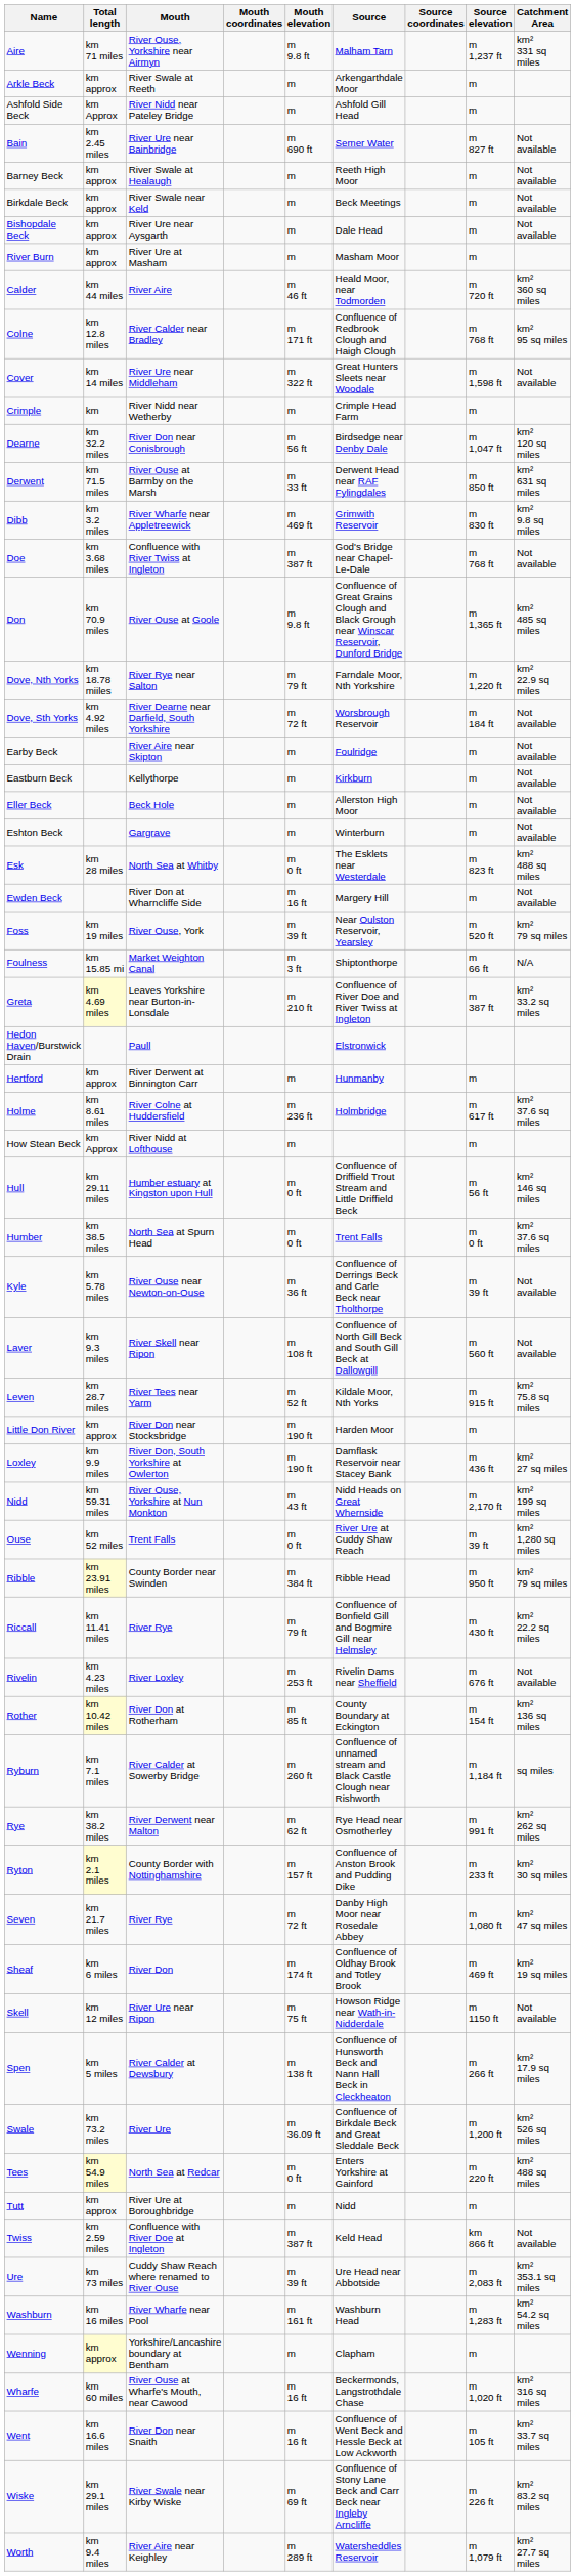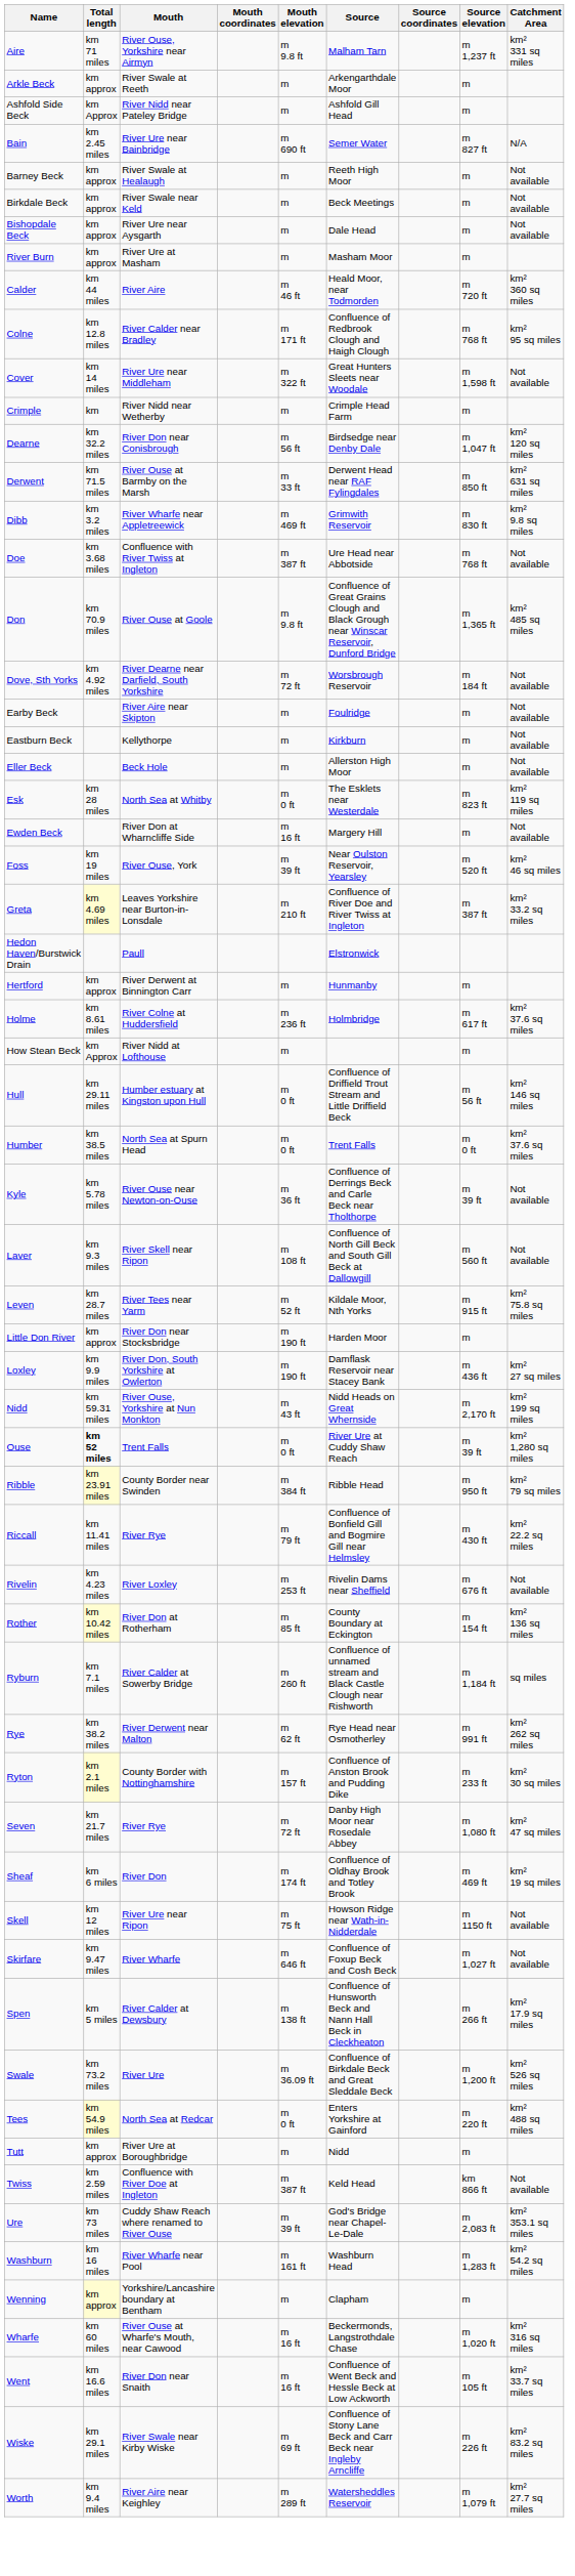 <table class="wikitable sortable" style="width:100%">
 <tr>
 <th width=9%>Name</th>
 <th width=10%>Total length</th>
 <th width=14%>Mouth</th>
 <th width=12%>Mouth<br> coordinates</th>
 <th width=8%>Mouth elevation</th>
 <th width=14%>Source</th>
 <th width=12%>Source<br> coordinates</th>
 <th width=8%>Source elevation</th>
 <th width=13%>Catchment Area</th>
 </tr>
 <tr ->
 <td><a href='#'>Aire</a></td>
 <td> km<br>71 miles</td>
 <td><a href='#'>River Ouse, Yorkshire</a> near <a href='#'>Airmyn</a></td>
 <td></td>
 <td> m<br>9.8 ft</td>
 <td><a href='#'>Malham Tarn</a></td>
 <td></td>
 <td> m<br>1,237 ft</td>
 <td> km²<br>331 sq miles</td>
 </tr>
 <tr ->
 <td><a href='#'>Arkle Beck</a></td>
 <td> km approx</td>
 <td>River Swale at Reeth</td>
 <td></td>
 <td> m</td>
 <td>Arkengarthdale Moor</td>
 <td></td>
 <td> m</td>
 <td></td>
 </tr>
 <tr ->
 <td>Ashfold Side Beck</td>
 <td> km Approx</td>
 <td><a href='#'>River Nidd</a> near Pateley Bridge</td>
 <td></td>
 <td> m</td>
 <td>Ashfold Gill Head</td>
 <td></td>
 <td> m</td>
 <td></td>
 </tr>
 <tr ->
 <td><a href='#'>Bain</a></td>
 <td> km<br>2.45 miles</td>
 <td><a href='#'>River Ure</a> near <a href='#'>Bainbridge</a></td>
 <td></td>
 <td> m<br>690 ft</td>
 <td><a href='#'>Semer Water</a></td>
 <td></td>
 <td> m<br>827 ft</td>
-<td>Not available</td>
+<td>N/A</td>
 </tr>
 <tr ->
 <td>Barney Beck</td>
 <td> km approx</td>
 <td>River Swale at <a href='#'>Healaugh</a></td>
 <td></td>
 <td> m</td>
 <td>Reeth High Moor</td>
 <td></td>
 <td>m</td>
 <td>Not available</td>
 </tr>
 <tr ->
 <td>Birkdale Beck</td>
 <td> km approx</td>
 <td>River Swale near <a href='#'>Keld</a></td>
 <td></td>
 <td> m</td>
 <td>Beck Meetings</td>
 <td></td>
 <td> m</td>
 <td>Not available</td>
 </tr>
 <tr ->
 <td><a href='#'>Bishopdale Beck</a></td>
 <td> km approx</td>
 <td>River Ure near Aysgarth</td>
 <td></td>
 <td> m</td>
 <td>Dale Head</td>
 <td></td>
 <td> m</td>
 <td>Not available</td>
 </tr>
 <tr ->
 <td><a href='#'>River Burn</a></td>
 <td> km approx</td>
 <td>River Ure at Masham</td>
 <td></td>
 <td> m</td>
 <td>Masham Moor</td>
 <td></td>
 <td> m</td>
 <td></td>
 </tr>
 <tr ->
 <td><a href='#'>Calder</a></td>
 <td> km<br>44 miles</td>
 <td><a href='#'>River Aire</a></td>
 <td></td>
 <td> m<br>46 ft</td>
 <td>Heald Moor, near <a href='#'>Todmorden</a></td>
 <td></td>
 <td> m<br>720 ft</td>
 <td> km²<br>360 sq miles</td>
 </tr>
 <tr ->
 <td><a href='#'>Colne</a></td>
 <td> km<br>12.8 miles</td>
 <td><a href='#'>River Calder</a> near <a href='#'>Bradley</a></td>
 <td></td>
 <td> m<br>171 ft</td>
 <td>Confluence of Redbrook Clough and Haigh Clough</td>
 <td></td>
 <td> m<br>768 ft</td>
 <td> km²<br>95 sq miles</td>
 </tr>
 <tr ->
 <td><a href='#'>Cover</a></td>
 <td> km<br>14 miles</td>
 <td><a href='#'>River Ure</a> near <a href='#'>Middleham</a></td>
 <td></td>
 <td> m<br>322 ft</td>
 <td>Great Hunters Sleets near <a href='#'>Woodale</a></td>
 <td></td>
 <td> m<br>1,598 ft</td>
 <td>Not available</td>
 </tr>
 <tr ->
 <td><a href='#'>Crimple</a></td>
 <td> km</td>
 <td>River Nidd near Wetherby</td>
 <td></td>
 <td> m</td>
 <td>Crimple Head Farm</td>
 <td></td>
 <td> m</td>
 <td></td>
 </tr>
 <tr ->
 <td><a href='#'>Dearne</a></td>
 <td> km<br>32.2 miles</td>
 <td><a href='#'>River Don</a> near <a href='#'>Conisbrough</a></td>
 <td></td>
 <td> m<br>56 ft</td>
 <td>Birdsedge near <a href='#'>Denby Dale</a></td>
 <td></td>
 <td> m<br>1,047 ft</td>
 <td> km²<br>120 sq miles</td>
 </tr>
 <tr ->
 <td><a href='#'>Derwent</a></td>
 <td> km<br>71.5 miles</td>
 <td><a href='#'>River Ouse</a> at Barmby on the Marsh</td>
 <td></td>
 <td> m<br>33 ft</td>
 <td>Derwent Head near <a href='#'>RAF Fylingdales</a></td>
 <td></td>
 <td> m<br>850 ft</td>
 <td> km²<br>631 sq miles</td>
 </tr>
 <tr ->
 <td><a href='#'>Dibb</a></td>
 <td> km<br>3.2 miles</td>
 <td><a href='#'>River Wharfe</a> near <a href='#'>Appletreewick</a></td>
 <td></td>
 <td> m<br>469 ft</td>
 <td><a href='#'>Grimwith Reservoir</a></td>
 <td></td>
 <td> m<br>830 ft</td>
 <td> km²<br>9.8 sq miles</td>
 </tr>
 <tr>
 <td><a href='#'>Doe</a></td>
 <td> km<br>3.68 miles</td>
 <td>Confluence with <a href='#'>River Twiss</a> at <a href='#'>Ingleton</a></td>
 <td></td>
 <td> m<br>387 ft</td>
-<td>God's Bridge near Chapel-Le-Dale</td>
+<td>Ure Head near Abbotside</td>
 <td></td>
 <td> m<br>768 ft</td>
 <td>Not available</td>
 </tr>
 <tr ->
 <td><a href='#'>Don</a></td>
 <td> km<br>70.9 miles</td>
 <td><a href='#'>River Ouse</a> at <a href='#'>Goole</a></td>
 <td></td>
 <td> m<br>9.8 ft</td>
 <td>Confluence of Great Grains Clough and Black Grough near <a href='#'>Winscar Reservoir</a>, <a href='#'>Dunford Bridge</a></td>
 <td></td>
 <td> m<br>1,365 ft</td>
 <td> km²<br>485 sq miles</td>
-</tr>
-<tr ->
-<td><a href='#'>Dove, Nth Yorks</a></td>
-<td> km<br>18.78 miiles</td>
-<td><a href='#'>River Rye</a> near <a href='#'>Salton</a></td>
-<td></td>
-<td> m<br>79 ft</td>
-<td>Farndale Moor, Nth Yorkshire</td>
-<td></td>
-<td> m<br>1,220 ft</td>
-<td> km²<br>22.9 sq miles </td>
 </tr>
 <tr ->
 <td><a href='#'>Dove, Sth Yorks</a></td>
 <td> km<br>4.92 miles</td>
 <td><a href='#'>River Dearne</a> near <a href='#'>Darfield, South Yorkshire</a></td>
 <td></td>
 <td> m<br>72 ft</td>
 <td><a href='#'>Worsbrough</a> Reservoir</td>
 <td></td>
 <td> m<br>184 ft</td>
 <td>Not available</td>
 </tr>
 <tr ->
 <td>Earby Beck</td>
 <td></td>
 <td><a href='#'>River Aire</a> near <a href='#'>Skipton</a></td>
 <td></td>
 <td> m</td>
 <td><a href='#'>Foulridge</a></td>
 <td></td>
 <td> m</td>
 <td>Not available</td>
 </tr>
 <tr ->
 <td>Eastburn Beck</td>
 <td></td>
 <td>Kellythorpe</td>
 <td></td>
 <td> m</td>
 <td><a href='#'>Kirkburn</a></td>
 <td></td>
 <td> m</td>
 <td>Not available</td>
 </tr>
 <tr ->
 <td><a href='#'>Eller Beck</a></td>
 <td></td>
 <td><a href='#'>Beck Hole</a></td>
 <td></td>
 <td> m</td>
 <td>Allerston High Moor</td>
 <td></td>
 <td> m</td>
 <td>Not available</td>
 </tr>
 <tr ->
-<td>Eshton Beck</td>
-<td></td>
-<td><a href='#'>Gargrave</a></td>
-<td></td>
-<td> m</td>
-<td>Winterburn</td>
-<td></td>
-<td> m</td>
-<td>Not available</td>
-</tr>
-<tr ->
 <td><a href='#'>Esk</a></td>
 <td> km<br>28 miles</td>
 <td><a href='#'>North Sea</a> at <a href='#'>Whitby</a></td>
 <td></td>
 <td> m<br>0 ft</td>
 <td>The Esklets near <a href='#'>Westerdale</a></td>
 <td></td>
 <td> m<br>823 ft</td>
-<td> km²<br>488 sq miles</td>
+<td> km²<br>119 sq miles</td>
 </tr>
 <tr ->
 <td><a href='#'>Ewden Beck</a></td>
 <td></td>
 <td>River Don at Wharncliffe Side</td>
 <td></td>
 <td> m<br>16 ft</td>
 <td>Margery Hill</td>
 <td></td>
 <td> m</td>
 <td>Not available</td>
 </tr>
 <tr ->
 <td><a href='#'>Foss</a></td>
 <td> km<br>19 miles</td>
 <td><a href='#'>River Ouse</a>, York</td>
 <td></td>
 <td> m<br>39 ft</td>
 <td>Near <a href='#'>Oulston</a> Reservoir, <a href='#'>Yearsley</a></td>
 <td></td>
 <td> m<br>520 ft</td>
-<td> km²<br>79 sq miles</td>
-</tr>
-<tr ->
-<td><a href='#'>Foulness</a></td>
-<td> km<br>15.85 mi</td>
-<td><a href='#'>Market Weighton Canal</a></td>
-<td><br></td>
-<td> m<br>3 ft</td>
-<td>Shiptonthorpe</td>
-<td><br></td>
-<td> m<br> 66 ft</td>
-<td>N/A</td>
+<td> km²<br>46 sq miles</td>
 </tr>
 <tr ->
 <td><a href='#'>Greta</a></td>
 <td style="background:#fffdd0;"> km<br>4.69 miles</td>
 <td>Leaves Yorkshire near Burton-in-Lonsdale</td>
 <td></td>
 <td> m<br>210 ft</td>
 <td>Confluence of River Doe and River Twiss at <a href='#'>Ingleton</a></td>
 <td></td>
 <td> m<br>387 ft</td>
 <td> km²<br>33.2 sq miles</td>
 </tr>
 <tr ->
 <td><a href='#'>Hedon Haven</a>/Burstwick Drain</td>
 <td></td>
 <td><a href='#'>Paull</a></td>
 <td></td>
 <td></td>
 <td><a href='#'>Elstronwick</a></td>
 <td></td>
 <td></td>
 <td></td>
 </tr>
 <tr ->
 <td><a href='#'>Hertford</a></td>
 <td> km approx</td>
 <td>River Derwent at Binnington Carr</td>
 <td></td>
 <td> m</td>
 <td><a href='#'>Hunmanby</a></td>
 <td></td>
 <td> m</td>
 <td></td>
 </tr>
 <tr ->
 <td><a href='#'>Holme</a></td>
 <td> km<br>8.61 miles</td>
 <td><a href='#'>River Colne</a> at <a href='#'>Huddersfield</a></td>
 <td></td>
 <td> m<br>236 ft</td>
 <td><a href='#'>Holmbridge</a></td>
 <td></td>
 <td> m<br>617 ft</td>
 <td> km²<br>37.6 sq miles</td>
 </tr>
 <tr ->
 <td>How Stean Beck</td>
 <td> km Approx</td>
 <td>River Nidd at <a href='#'>Lofthouse</a></td>
 <td></td>
 <td> m</td>
 <td></td>
 <td></td>
 <td> m</td>
 <td></td>
 </tr>
 <tr ->
 <td><a href='#'>Hull</a></td>
 <td> km<br>29.11 miles</td>
 <td><a href='#'>Humber estuary</a> at <a href='#'>Kingston upon Hull</a></td>
 <td></td>
 <td> m<br>0 ft</td>
 <td>Confluence of Driffield Trout Stream and Little Driffield Beck</td>
 <td></td>
 <td> m<br>56 ft</td>
 <td> km²<br>146 sq miles</td>
 </tr>
 <tr ->
 <td><a href='#'>Humber</a></td>
 <td> km<br>38.5 miles</td>
 <td><a href='#'>North Sea</a> at Spurn Head</td>
 <td></td>
 <td> m<br>0 ft</td>
 <td><a href='#'>Trent Falls</a></td>
 <td></td>
 <td> m<br>0 ft</td>
 <td> km²<br>37.6 sq miles</td>
 </tr>
 <tr ->
 <td><a href='#'>Kyle</a></td>
 <td> km<br>5.78 miles</td>
 <td><a href='#'>River Ouse</a> near <a href='#'>Newton-on-Ouse</a></td>
 <td></td>
 <td> m<br>36 ft</td>
 <td>Confluence of Derrings Beck and Carle Beck near <a href='#'>Tholthorpe</a></td>
 <td></td>
 <td> m<br>39 ft</td>
 <td>Not available</td>
 </tr>
 <tr ->
 <td><a href='#'>Laver</a></td>
 <td> km<br>9.3 miles</td>
 <td><a href='#'>River Skell</a> near <a href='#'>Ripon</a></td>
 <td></td>
 <td> m<br>108 ft</td>
 <td>Confluence of North Gill Beck and South Gill Beck at <a href='#'>Dallowgill</a></td>
 <td></td>
 <td> m<br>560 ft</td>
 <td>Not available</td>
 </tr>
 <tr ->
 <td><a href='#'>Leven</a></td>
 <td> km<br>28.7 miles</td>
 <td><a href='#'>River Tees</a> near <a href='#'>Yarm</a></td>
 <td></td>
 <td> m<br>52 ft</td>
 <td>Kildale Moor, Nth Yorks</td>
 <td></td>
 <td> m<br>915 ft</td>
 <td> km²<br>75.8 sq miles</td>
 </tr>
 <tr ->
 <td><a href='#'>Little Don River</a></td>
 <td> km approx</td>
 <td><a href='#'>River Don</a> near Stocksbridge</td>
 <td></td>
 <td> m<br>190 ft</td>
 <td>Harden Moor</td>
 <td></td>
 <td> m</td>
 <td></td>
 </tr>
 <tr ->
 <td><a href='#'>Loxley</a></td>
 <td> km<br>9.9 miles</td>
 <td><a href='#'>River Don, South Yorkshire</a> at <a href='#'>Owlerton</a></td>
 <td></td>
 <td> m<br>190 ft</td>
 <td>Damflask Reservoir near Stacey Bank</td>
 <td></td>
 <td> m<br>436 ft</td>
 <td> km²<br>27 sq miles</td>
 </tr>
 <tr ->
 <td><a href='#'>Nidd</a></td>
 <td> km<br>59.31 miles</td>
 <td><a href='#'>River Ouse, Yorkshire</a> at <a href='#'>Nun Monkton</a></td>
 <td></td>
 <td> m<br>43 ft</td>
 <td>Nidd Heads on <a href='#'>Great Whernside</a></td>
 <td></td>
 <td> m<br>2,170 ft</td>
 <td> km²<br>199 sq miles</td>
 </tr>
 <tr ->
 <td><a href='#'>Ouse</a></td>
-<td> km<br>52 miles</td>
+<td><strong> km<br>52 miles</strong></td>
 <td><a href='#'>Trent Falls</a></td>
 <td></td>
 <td> m<br>0 ft</td>
 <td><a href='#'>River Ure</a> at Cuddy Shaw Reach</td>
 <td></td>
 <td> m<br>39 ft</td>
 <td> km²<br>1,280 sq miles</td>
 </tr>
 <tr ->
 <td><a href='#'>Ribble</a></td>
 <td style="background:#fffdd0;"> km<br>23.91 miles</td>
 <td>County Border near Swinden</td>
 <td></td>
 <td> m<br>384 ft</td>
 <td>Ribble Head</td>
 <td></td>
 <td> m<br>950 ft</td>
 <td> km²<br>79 sq miles</td>
 </tr>
 <tr>
 <td><a href='#'>Riccall</a></td>
 <td> km<br>11.41 miles</td>
 <td><a href='#'>River Rye</a></td>
 <td></td>
 <td> m<br>79 ft</td>
 <td>Confluence of Bonfield Gill and Bogmire Gill near <a href='#'>Helmsley</a></td>
 <td></td>
 <td> m<br>430 ft</td>
 <td> km²<br>22.2 sq miles</td>
 </tr>
 <tr ->
 <td><a href='#'>Rivelin</a></td>
 <td> km<br>4.23 miles</td>
 <td><a href='#'>River Loxley</a></td>
 <td></td>
 <td> m<br>253 ft</td>
 <td>Rivelin Dams near <a href='#'>Sheffield</a></td>
 <td></td>
 <td> m<br>676 ft</td>
 <td>Not available</td>
 </tr>
 <tr ->
 <td><a href='#'>Rother</a></td>
 <td style="background:#fffdd0;"> km<br>10.42 miles</td>
 <td><a href='#'>River Don</a> at Rotherham</td>
 <td></td>
 <td> m<br>85 ft</td>
 <td>County Boundary at Eckington</td>
 <td></td>
 <td> m<br>154 ft</td>
 <td> km²<br>136 sq miles</td>
 </tr>
 <tr ->
 <td><a href='#'>Ryburn</a></td>
 <td> km<br>7.1 miles</td>
 <td><a href='#'>River Calder</a> at Sowerby Bridge</td>
 <td></td>
 <td> m<br>260 ft</td>
 <td>Confluence of unnamed stream and Black Castle Clough near Rishworth</td>
 <td></td>
 <td> m<br>1,184 ft</td>
 <td> sq miles</td>
 </tr>
 <tr ->
 <td><a href='#'>Rye</a></td>
 <td> km<br>38.2 miles</td>
 <td><a href='#'>River Derwent</a> near <a href='#'>Malton</a></td>
 <td></td>
 <td> m<br>62 ft</td>
 <td>Rye Head near Osmotherley</td>
 <td></td>
 <td> m<br>991 ft</td>
 <td> km²<br>262 sq miles</td>
 </tr>
 <tr ->
 <td><a href='#'>Ryton</a></td>
 <td style="background:#fffdd0;"> km<br>2.1 miles</td>
 <td>County Border with <a href='#'>Nottinghamshire</a></td>
 <td></td>
 <td> m<br>157 ft</td>
 <td>Confluence of Anston Brook and Pudding Dike</td>
 <td></td>
 <td> m<br>233 ft</td>
 <td> km²<br>30 sq miles</td>
 </tr>
 <tr ->
 <td><a href='#'>Seven</a></td>
 <td> km<br>21.7 miles</td>
 <td><a href='#'>River Rye</a></td>
 <td></td>
 <td> m<br>72 ft</td>
 <td>Danby High Moor near Rosedale Abbey</td>
 <td></td>
 <td> m<br>1,080 ft</td>
 <td> km²<br>47 sq miles</td>
 </tr>
 <tr ->
 <td><a href='#'>Sheaf</a></td>
 <td> km<br>6 miles</td>
 <td><a href='#'>River Don</a></td>
 <td></td>
 <td> m<br>174 ft</td>
 <td>Confluence of Oldhay Brook and Totley Brook</td>
 <td></td>
 <td> m<br>469 ft</td>
 <td> km²<br>19 sq miles</td>
 </tr>
 <tr ->
 <td><a href='#'>Skell</a></td>
 <td> km<br>12 miles</td>
 <td><a href='#'>River Ure</a> near <a href='#'>Ripon</a></td>
 <td></td>
 <td> m<br>75 ft</td>
 <td>Howson Ridge near <a href='#'>Wath-in-Nidderdale</a></td>
 <td></td>
 <td> m<br>1150 ft</td>
 <td>Not available</td>
 </tr>
 <tr ->
+<td><a href='#'>Skirfare</a></td>
+<td> km<br>9.47 miles</td>
+<td><a href='#'>River Wharfe</a></td>
+<td></td>
+<td> m<br>646 ft</td>
+<td>Confluence of Foxup Beck and Cosh Beck</td>
+<td></td>
+<td> m<br>1,027 ft</td>
+<td>Not available</td>
+</tr>
+<tr ->
 <td><a href='#'>Spen</a></td>
 <td> km<br>5 miles</td>
 <td><a href='#'>River Calder</a> at <a href='#'>Dewsbury</a></td>
 <td></td>
 <td> m<br>138 ft</td>
 <td>Confluence of Hunsworth Beck and Nann Hall Beck in <a href='#'>Cleckheaton</a></td>
 <td></td>
 <td> m<br>266 ft</td>
 <td> km²<br>17.9 sq miles</td>
 </tr>
 <tr ->
 <td><a href='#'>Swale</a></td>
 <td> km<br>73.2 miles</td>
 <td><a href='#'>River Ure</a></td>
 <td></td>
 <td> m<br>36.09 ft</td>
 <td>Confluence of Birkdale Beck and Great Sleddale Beck</td>
 <td></td>
 <td> m<br>1,200 ft</td>
 <td> km²<br>526 sq miles</td>
 </tr>
 <tr ->
 <td><a href='#'>Tees</a></td>
 <td style="background:#fffdd0;"> km<br>54.9 miles</td>
 <td><a href='#'>North Sea</a> at <a href='#'>Redcar</a></td>
 <td></td>
 <td> m<br>0 ft</td>
 <td>Enters Yorkshire at Gainford</td>
 <td></td>
 <td> m<br>220 ft</td>
 <td> km²<br>488 sq miles</td>
 </tr>
 <tr ->
 <td><a href='#'>Tutt</a></td>
 <td> km approx</td>
 <td>River Ure at Boroughbridge</td>
 <td></td>
 <td> m</td>
 <td>Nidd</td>
 <td></td>
 <td> m</td>
 <td></td>
 </tr>
 <tr ->
 <td><a href='#'>Twiss</a></td>
 <td> km<br>2.59 miles</td>
 <td>Confluence with <a href='#'>River Doe</a> at <a href='#'>Ingleton</a></td>
 <td></td>
 <td> m<br>387 ft</td>
 <td>Keld Head</td>
 <td></td>
 <td> km<br>866 ft</td>
 <td>Not available</td>
 </tr>
 <tr ->
 <td><a href='#'>Ure</a></td>
 <td> km<br>73 miles</td>
 <td>Cuddy Shaw Reach where renamed to <a href='#'>River Ouse</a></td>
 <td></td>
 <td> m<br>39 ft</td>
-<td>Ure Head near Abbotside</td>
+<td>God's Bridge near Chapel-Le-Dale</td>
 <td></td>
 <td> m<br>2,083 ft</td>
 <td> km²<br>353.1 sq miles</td>
 </tr>
 <tr ->
 <td><a href='#'>Washburn</a></td>
 <td> km<br>16 miles</td>
 <td><a href='#'>River Wharfe</a> near Pool</td>
 <td></td>
 <td> m<br>161 ft</td>
 <td>Washburn Head</td>
 <td></td>
 <td> m<br>1,283 ft</td>
 <td> km²<br>54.2 sq miles</td>
 </tr>
 <tr ->
 <td><a href='#'>Wenning</a></td>
 <td style="background:#fffdd0;"> km approx</td>
 <td>Yorkshire/Lancashire boundary at Bentham</td>
 <td></td>
 <td> m</td>
 <td>Clapham</td>
 <td></td>
 <td> m</td>
 <td></td>
 </tr>
 <tr ->
 <td><a href='#'>Wharfe</a></td>
 <td> km<br>60 miles</td>
 <td><a href='#'>River Ouse</a> at Wharfe's Mouth, near Cawood</td>
 <td></td>
 <td> m<br>16 ft</td>
 <td>Beckermonds, Langstrothdale Chase</td>
 <td></td>
 <td> m<br>1,020 ft</td>
 <td> km²<br>316 sq miles</td>
 </tr>
 <tr ->
 <td><a href='#'>Went</a></td>
 <td> km<br>16.6 miles</td>
 <td><a href='#'>River Don</a> near Snaith</td>
 <td></td>
 <td> m<br>16 ft</td>
 <td>Confluence of Went Beck and Hessle Beck at Low Ackworth</td>
 <td></td>
 <td> m<br>105 ft</td>
 <td> km²<br>33.7 sq miles</td>
 </tr>
 <tr ->
 <td><a href='#'>Wiske</a></td>
 <td> km<br>29.1 miles</td>
 <td><a href='#'>River Swale</a> near Kirby Wiske</td>
 <td></td>
 <td> m<br>69 ft</td>
 <td>Confluence of Stony Lane Beck and Carr Beck near <a href='#'>Ingleby Arncliffe</a></td>
 <td></td>
 <td> m<br>226 ft</td>
 <td> km²<br>83.2 sq miles</td>
 </tr>
 <tr ->
 <td><a href='#'>Worth</a></td>
 <td> km<br>9.4 miles</td>
 <td><a href='#'>River Aire</a> near Keighley</td>
 <td></td>
 <td> m<br>289 ft</td>
 <td><a href='#'>Watersheddles Reservoir</a></td>
 <td></td>
 <td> m<br>1,079 ft</td>
 <td> km²<br>27.7 sq miles</td>
 </tr>
 </table>
